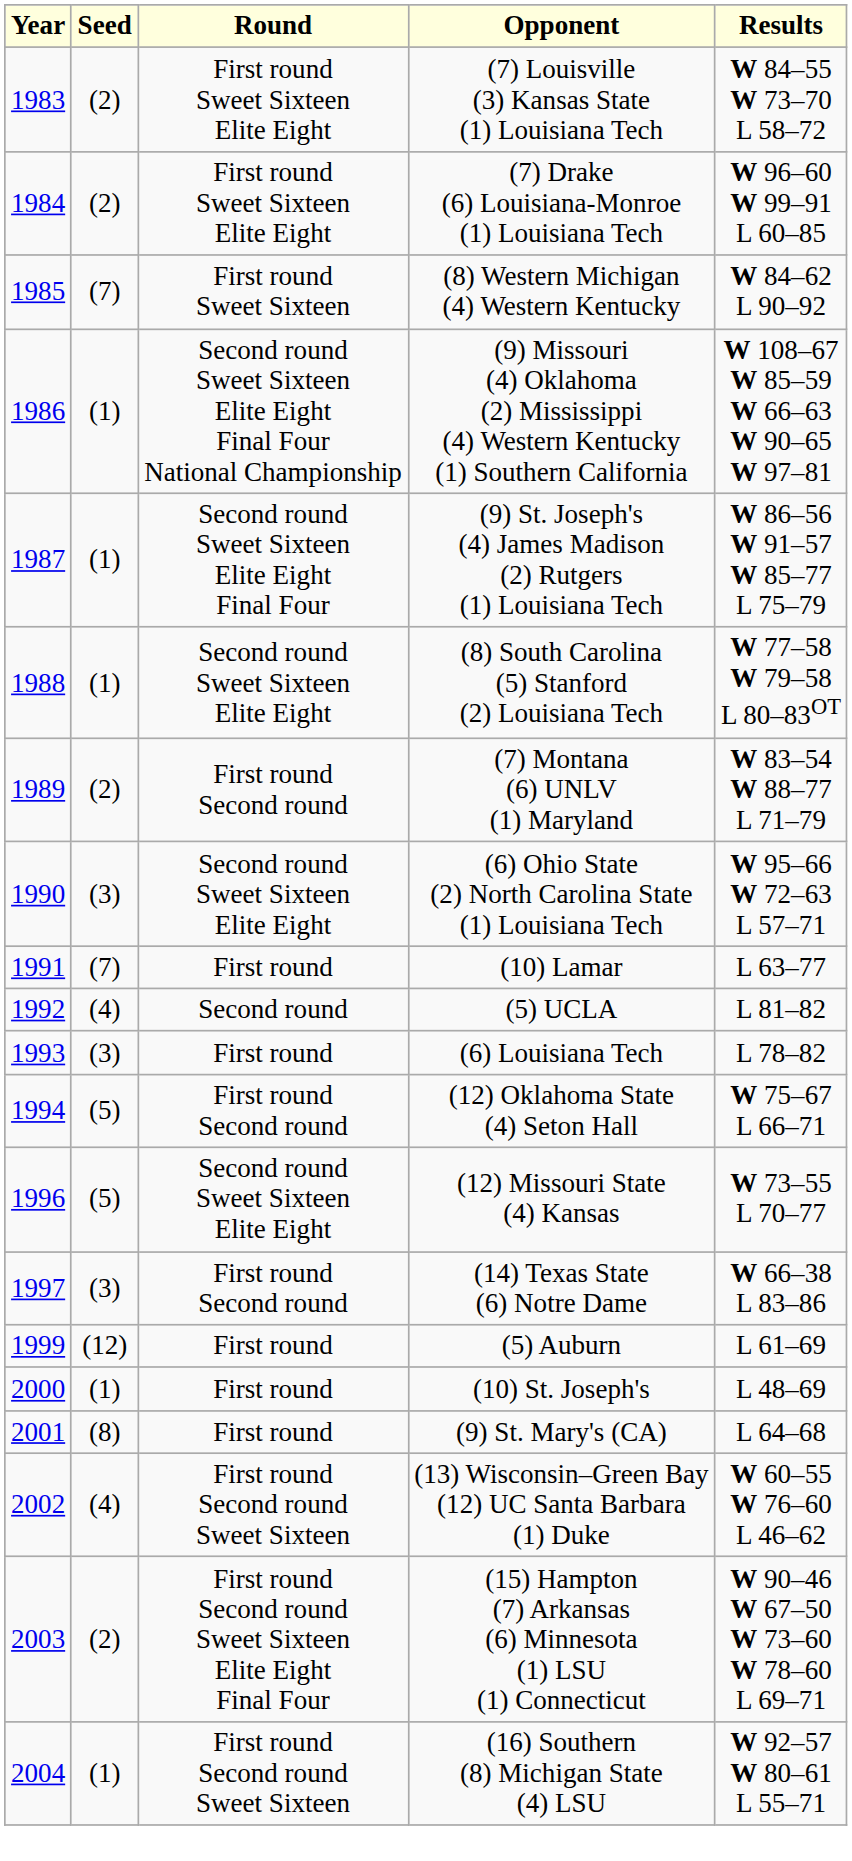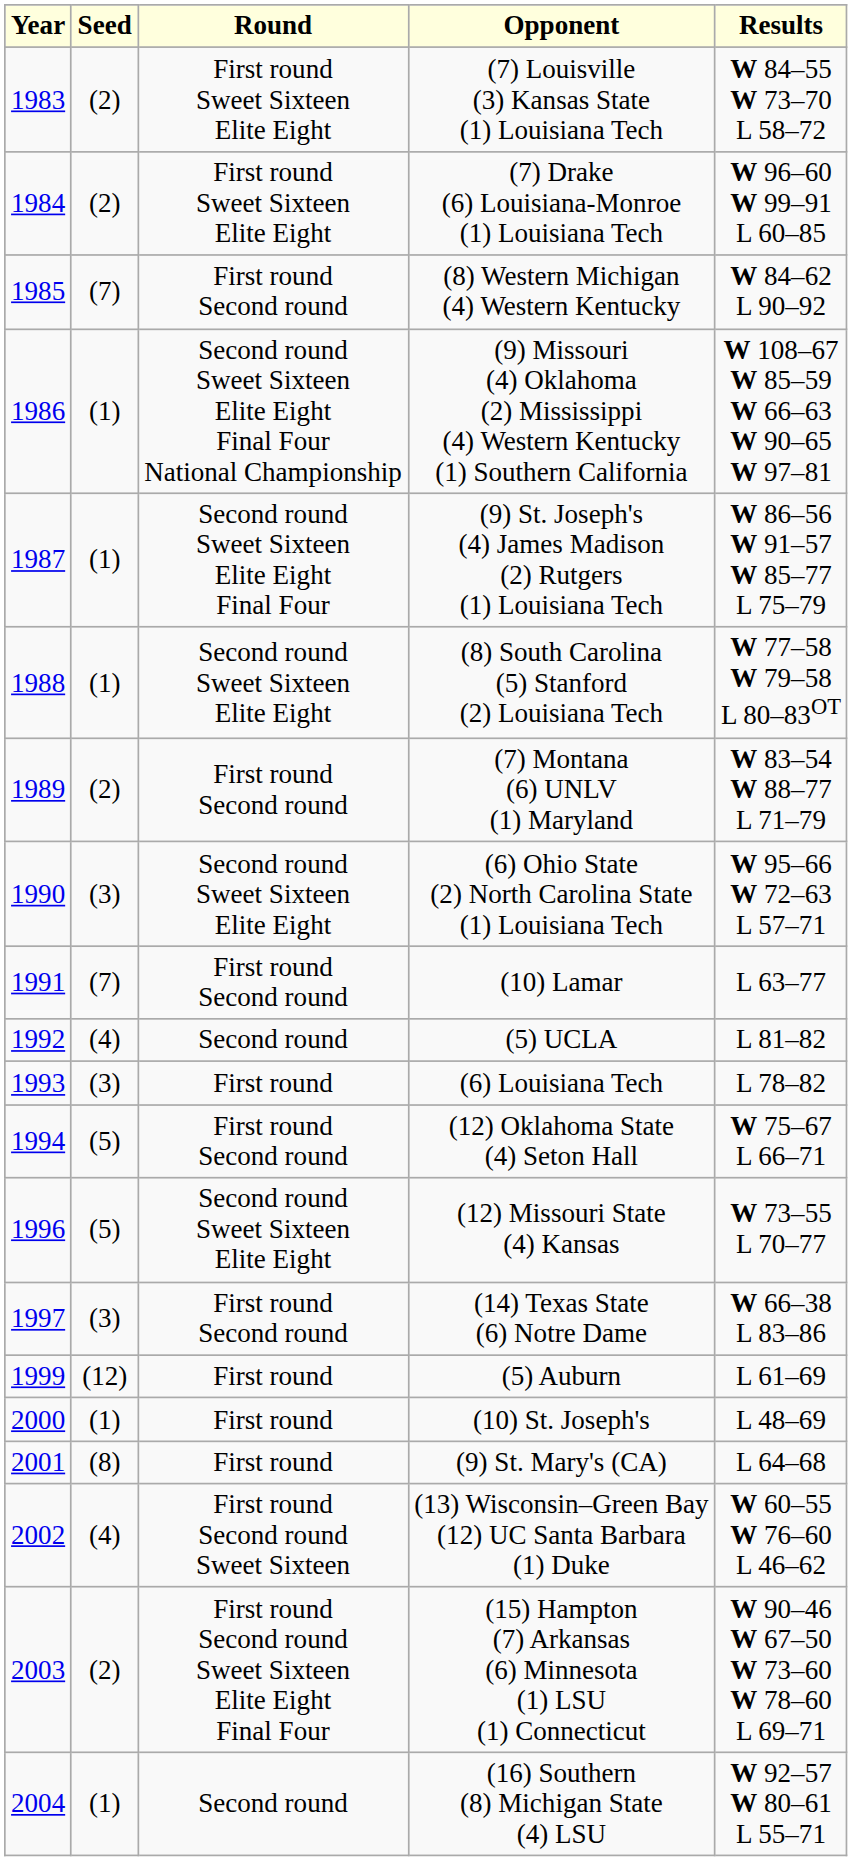 <table class="wikitable" style="text-align:center; border:1px;">
 <tr>
 <th style="background: #ffffdd;">Year</th>
 <th style="background: #ffffdd;">Seed</th>
 <th style="background: #ffffdd;">Round</th>
 <th style="background: #ffffdd;">Opponent</th>
 <th style="background: #ffffdd;">Results</th>
 </tr>
 <tr>
 <td><a href='#'>1983</a></td>
 <td>(2)</td>
 <td>First round<br>Sweet Sixteen<br>Elite Eight</td>
 <td>(7) Louisville<br>(3) Kansas State<br>(1) Louisiana Tech</td>
 <td><strong>W</strong> 84–55<br><strong>W</strong> 73–70<br>L 58–72</td>
 </tr>
 <tr>
 <td><a href='#'>1984</a></td>
 <td>(2)</td>
 <td>First round<br>Sweet Sixteen<br>Elite Eight</td>
 <td>(7) Drake<br>(6) Louisiana-Monroe<br>(1) Louisiana Tech</td>
 <td><strong>W</strong> 96–60<br><strong>W</strong> 99–91<br>L 60–85</td>
 </tr>
 <tr>
 <td><a href='#'>1985</a></td>
 <td>(7)</td>
-<td>First round<br>Sweet Sixteen</td>
+<td>First round<br>Second round</td>
 <td>(8) Western Michigan<br>(4) Western Kentucky</td>
 <td><strong>W</strong> 84–62<br>L 90–92</td>
 </tr>
 <tr>
 <td><a href='#'>1986</a></td>
 <td>(1)</td>
 <td>Second round<br>Sweet Sixteen<br>Elite Eight<br>Final Four<br>National Championship</td>
 <td>(9) Missouri<br>(4) Oklahoma<br>(2) Mississippi<br>(4) Western Kentucky<br>(1) Southern California</td>
 <td><strong>W</strong> 108–67<br><strong>W</strong> 85–59<br><strong>W</strong> 66–63<br><strong>W</strong> 90–65<br><strong>W</strong> 97–81</td>
 </tr>
 <tr>
 <td><a href='#'>1987</a></td>
 <td>(1)</td>
 <td>Second round<br>Sweet Sixteen<br>Elite Eight<br>Final Four</td>
 <td>(9) St. Joseph's<br>(4) James Madison<br>(2) Rutgers<br>(1) Louisiana Tech</td>
 <td><strong>W</strong> 86–56<br><strong>W</strong> 91–57<br><strong>W</strong> 85–77<br>L 75–79</td>
 </tr>
 <tr>
 <td><a href='#'>1988</a></td>
 <td>(1)</td>
 <td>Second round<br>Sweet Sixteen<br>Elite Eight</td>
 <td>(8) South Carolina<br>(5) Stanford<br>(2) Louisiana Tech</td>
 <td><strong>W</strong> 77–58<br><strong>W</strong> 79–58<br>L 80–83<sup>OT</sup></td>
 </tr>
 <tr>
 <td><a href='#'>1989</a></td>
 <td>(2)</td>
 <td>First round<br>Second round</td>
 <td>(7) Montana<br>(6) UNLV<br>(1) Maryland</td>
 <td><strong>W</strong> 83–54<br><strong>W</strong> 88–77<br>L 71–79</td>
 </tr>
 <tr>
 <td><a href='#'>1990</a></td>
 <td>(3)</td>
 <td>Second round<br>Sweet Sixteen<br>Elite Eight</td>
 <td>(6) Ohio State<br>(2) North Carolina State<br>(1) Louisiana Tech</td>
 <td><strong>W</strong> 95–66<br><strong>W</strong> 72–63<br>L 57–71</td>
 </tr>
 <tr>
 <td><a href='#'>1991</a></td>
 <td>(7)</td>
-<td>First round</td>
+<td>First round<br>Second round</td>
 <td>(10) Lamar</td>
 <td>L 63–77</td>
 </tr>
 <tr>
 <td><a href='#'>1992</a></td>
 <td>(4)</td>
 <td>Second round</td>
 <td>(5) UCLA</td>
 <td>L 81–82</td>
 </tr>
 <tr>
 <td><a href='#'>1993</a></td>
 <td>(3)</td>
 <td>First round</td>
 <td>(6) Louisiana Tech</td>
 <td>L 78–82</td>
 </tr>
 <tr>
 <td><a href='#'>1994</a></td>
 <td>(5)</td>
 <td>First round<br>Second round</td>
 <td>(12) Oklahoma State<br>(4) Seton Hall</td>
 <td><strong>W</strong> 75–67<br>L 66–71</td>
 </tr>
 <tr>
 <td><a href='#'>1996</a></td>
 <td>(5)</td>
 <td>Second round<br>Sweet Sixteen<br>Elite Eight</td>
 <td>(12) Missouri State<br>(4) Kansas</td>
 <td><strong>W</strong> 73–55<br>L 70–77</td>
 </tr>
 <tr>
 <td><a href='#'>1997</a></td>
 <td>(3)</td>
 <td>First round<br>Second round</td>
 <td>(14) Texas State<br>(6) Notre Dame</td>
 <td><strong>W</strong> 66–38<br>L 83–86</td>
 </tr>
 <tr>
 <td><a href='#'>1999</a></td>
 <td>(12)</td>
 <td>First round</td>
 <td>(5) Auburn</td>
 <td>L 61–69</td>
 </tr>
 <tr>
 <td><a href='#'>2000</a></td>
 <td>(1)</td>
 <td>First round</td>
 <td>(10) St. Joseph's</td>
 <td>L 48–69</td>
 </tr>
 <tr>
 <td><a href='#'>2001</a></td>
 <td>(8)</td>
 <td>First round</td>
 <td>(9) St. Mary's (CA)</td>
 <td>L 64–68</td>
 </tr>
 <tr>
 <td><a href='#'>2002</a></td>
 <td>(4)</td>
 <td>First round<br>Second round<br>Sweet Sixteen</td>
 <td>(13) Wisconsin–Green Bay<br>(12) UC Santa Barbara<br>(1) Duke</td>
 <td><strong>W</strong> 60–55<br><strong>W</strong> 76–60<br>L 46–62</td>
 </tr>
 <tr>
 <td><a href='#'>2003</a></td>
 <td>(2)</td>
 <td>First round<br>Second round<br>Sweet Sixteen<br>Elite Eight<br>Final Four</td>
 <td>(15) Hampton<br>(7) Arkansas<br>(6) Minnesota<br>(1) LSU<br>(1) Connecticut</td>
 <td><strong>W</strong> 90–46<br><strong>W</strong> 67–50<br><strong>W</strong> 73–60<br><strong>W</strong> 78–60<br>L 69–71</td>
 </tr>
 <tr>
 <td><a href='#'>2004</a></td>
 <td>(1)</td>
-<td>First round<br>Second round<br>Sweet Sixteen</td>
+<td>Second round</td>
 <td>(16) Southern<br>(8) Michigan State<br>(4) LSU</td>
 <td><strong>W</strong> 92–57<br><strong>W</strong> 80–61<br>L 55–71</td>
 </tr>
 </table>
